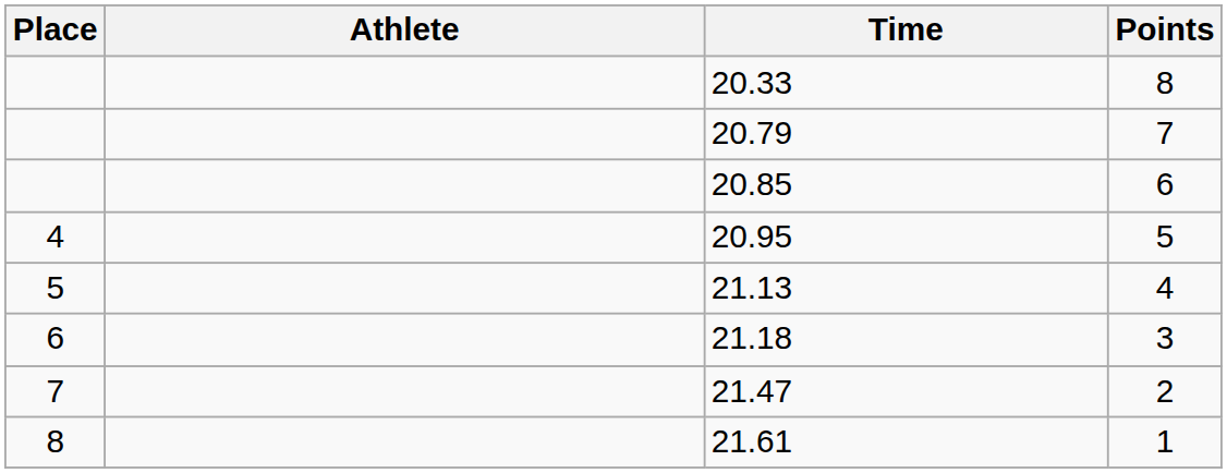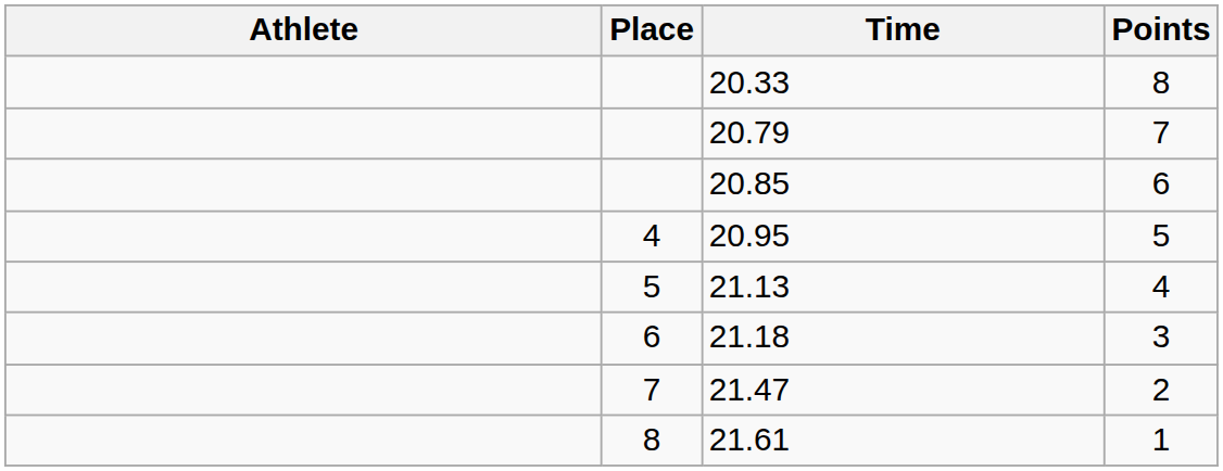 <table class=wikitable>
 <tr>
+<th style="width:18em">Athlete</th>
 <th>Place</th>
-<th style="width:18em">Athlete</th>
 <th style="width:12em">Time</th>
 <th>Points</th>
 </tr>
 <tr>
+<td></td>
 <td align=center></td>
-<td></td>
 <td>20.33</td>
 <td align=center>8</td>
 </tr>
 <tr>
+<td></td>
 <td align=center></td>
-<td></td>
 <td>20.79</td>
 <td align=center>7</td>
 </tr>
 <tr>
+<td></td>
 <td align=center></td>
-<td></td>
 <td>20.85</td>
 <td align=center>6</td>
 </tr>
 <tr>
+<td></td>
 <td align=center>4</td>
-<td></td>
 <td>20.95</td>
 <td align=center>5</td>
 </tr>
 <tr>
+<td></td>
 <td align=center>5</td>
-<td></td>
 <td>21.13</td>
 <td align=center>4</td>
 </tr>
 <tr>
+<td></td>
 <td align=center>6</td>
-<td></td>
 <td>21.18</td>
 <td align=center>3</td>
 </tr>
 <tr>
+<td></td>
 <td align=center>7</td>
-<td></td>
 <td>21.47</td>
 <td align=center>2</td>
 </tr>
 <tr>
+<td></td>
 <td align=center>8</td>
-<td></td>
 <td>21.61</td>
 <td align=center>1</td>
 </tr>
 </table>
